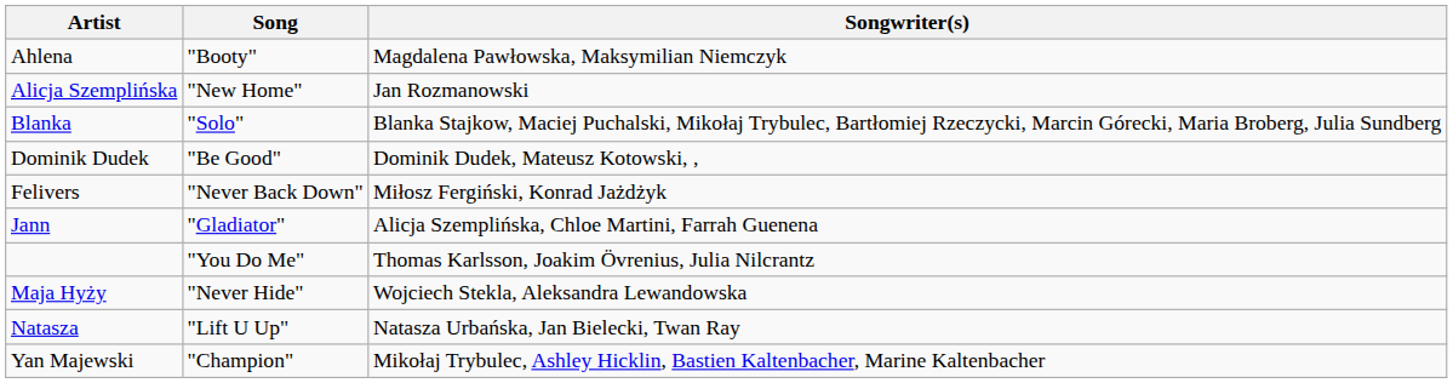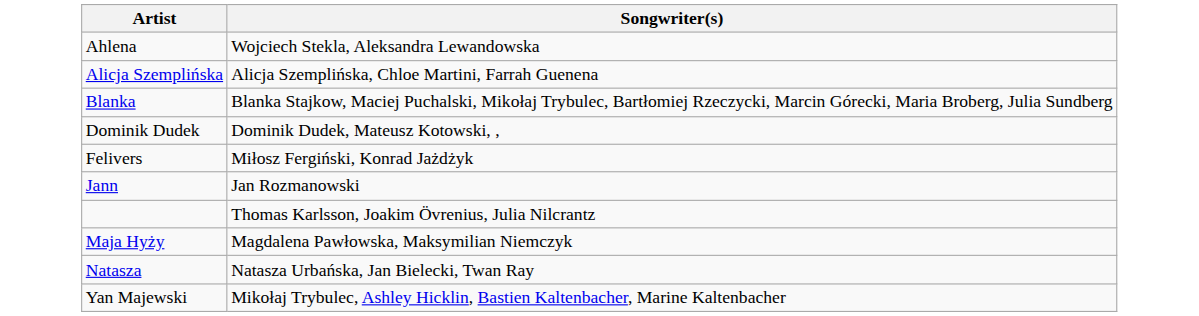 <table class="sortable wikitable plainrowheaders" style="margin: 1em auto 1em auto;">
 <tr>
 <th scope ="col">Artist</th>
-<th scope ="col">Song</th>
 <th scope ="col">Songwriter(s)</th>
 </tr>
 <tr>
 <td align="left">Ahlena</td>
-<td align="left">"Booty"</td>
-<td align="left">Magdalena Pawłowska, Maksymilian Niemczyk</td>
+<td align="left">Wojciech Stekla, Aleksandra Lewandowska</td>
 </tr>
 <tr>
 <td align="left"><a href='#'>Alicja Szemplińska</a></td>
-<td align="left">"New Home"</td>
-<td align="left">Jan Rozmanowski</td>
+<td align="left">Alicja Szemplińska, Chloe Martini, Farrah Guenena</td>
 </tr>
 <tr>
 <td align="left"><a href='#'>Blanka</a></td>
-<td align="left">"<a href='#'>Solo</a>"</td>
 <td align="left">Blanka Stajkow, Maciej Puchalski, Mikołaj Trybulec, Bartłomiej Rzeczycki, Marcin Górecki, Maria Broberg, Julia Sundberg</td>
 </tr>
 <tr>
 <td align="left">Dominik Dudek</td>
-<td align="left">"Be Good"</td>
 <td align="left">Dominik Dudek, Mateusz Kotowski, , </td>
 </tr>
 <tr>
 <td align="left">Felivers</td>
-<td align="left">"Never Back Down"</td>
 <td align="left">Miłosz Fergiński, Konrad Jażdżyk</td>
 </tr>
 <tr>
 <td align="left"><a href='#'>Jann</a></td>
-<td align="left">"<a href='#'>Gladiator</a>"</td>
-<td align="left">Alicja Szemplińska, Chloe Martini, Farrah Guenena</td>
+<td align="left">Jan Rozmanowski</td>
 </tr>
 <tr>
 <td align="left"></td>
-<td align="left">"You Do Me"</td>
 <td align="left">Thomas Karlsson, Joakim Övrenius, Julia Nilcrantz</td>
 </tr>
 <tr>
 <td align="left"><a href='#'>Maja Hyży</a></td>
-<td align="left">"Never Hide"</td>
-<td align="left">Wojciech Stekla, Aleksandra Lewandowska</td>
+<td align="left">Magdalena Pawłowska, Maksymilian Niemczyk</td>
 </tr>
 <tr>
 <td align="left"><a href='#'>Natasza</a></td>
-<td align="left">"Lift U Up"</td>
 <td align="left">Natasza Urbańska, Jan Bielecki, Twan Ray</td>
 </tr>
 <tr>
 <td align="left">Yan Majewski</td>
-<td align="left">"Champion"</td>
 <td align="left">Mikołaj Trybulec, <a href='#'>Ashley Hicklin</a>, <a href='#'>Bastien Kaltenbacher</a>, Marine Kaltenbacher</td>
 </tr>
 </table>
